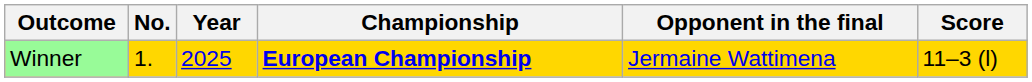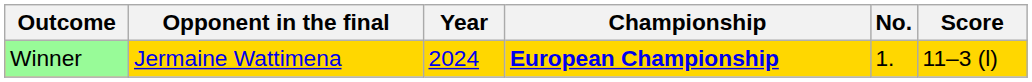 <table class="sortable wikitable">
 <tr>
 <th width="80">Outcome</th>
-<th width="20">No.</th>
+<th style="width:200px;">Opponent in the final</th>
 <th width="50">Year</th>
 <th style="width:250px;">Championship</th>
-<th style="width:200px;">Opponent in the final</th>
+<th width="20">No.</th>
 <th width="70">Score</th>
 </tr>
 <tr style="background:gold;">
 <td style="background:#98FB98">Winner</td>
+<td> <a href='#'>Jermaine Wattimena</a></td>
+<td><a href='#'>2024</a></td>
+<td><strong><a href='#'>European Championship</a></strong></td>
 <td>1.</td>
-<td><a href='#'>2025</a></td>
-<td><strong><a href='#'>European Championship</a></strong></td>
-<td> <a href='#'>Jermaine Wattimena</a></td>
 <td>11–3 (l)</td>
 </tr>
 </table>
